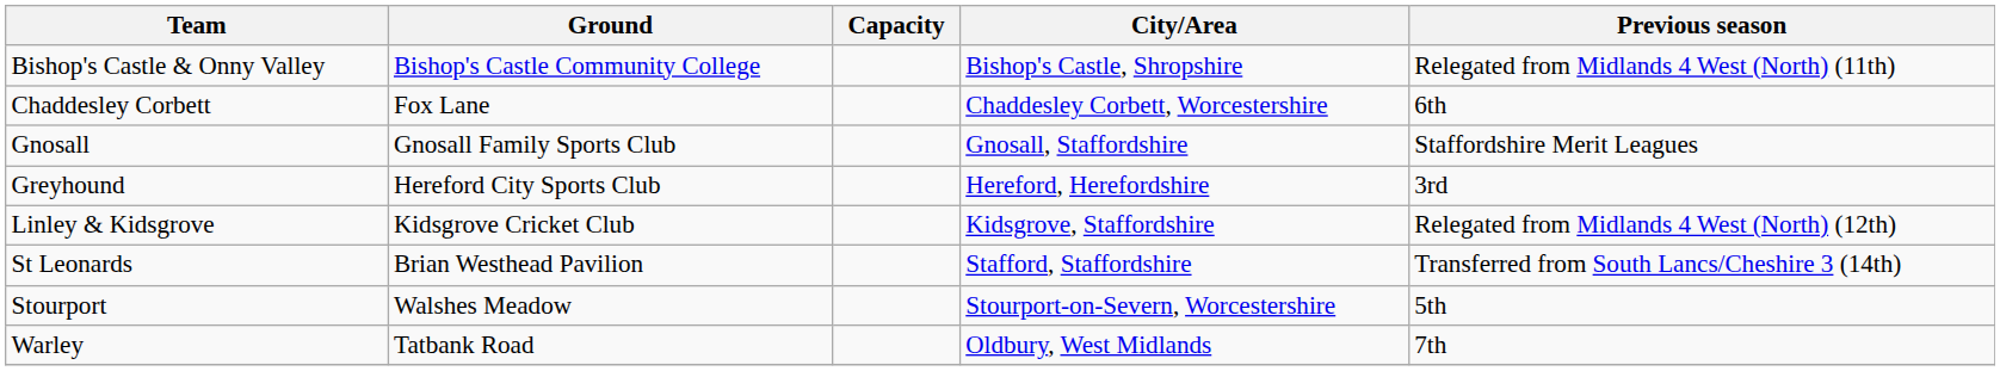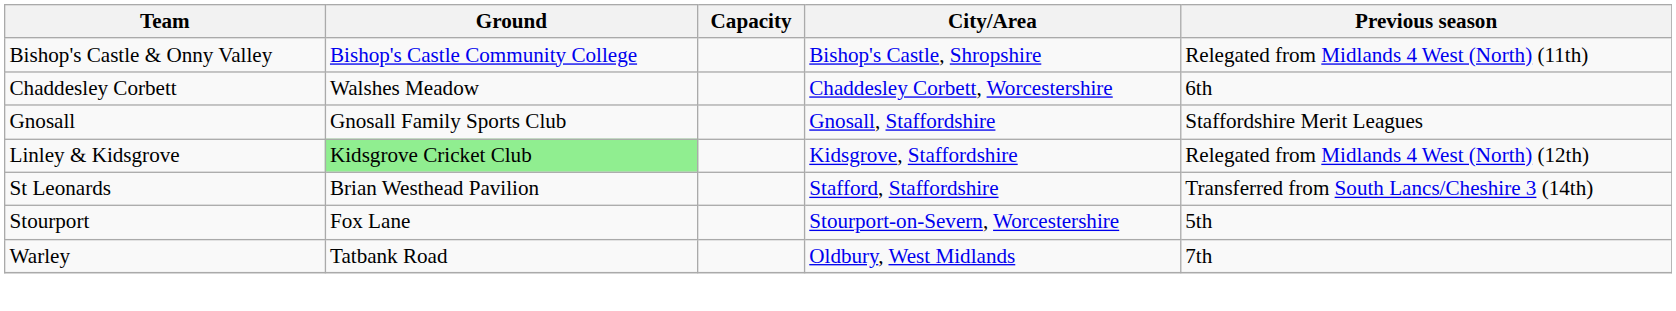 <table class="wikitable sortable" width=100%>
 <tr>
 <th>Team</th>
 <th>Ground</th>
 <th>Capacity</th>
 <th>City/Area</th>
 <th>Previous season</th>
 </tr>
 <tr>
 <td>Bishop's Castle & Onny Valley</td>
 <td><a href='#'>Bishop's Castle Community College</a></td>
 <td></td>
 <td><a href='#'>Bishop's Castle</a>, <a href='#'>Shropshire</a></td>
 <td>Relegated from <a href='#'>Midlands 4 West (North)</a> (11th)</td>
 </tr>
 <tr>
 <td>Chaddesley Corbett</td>
-<td>Fox Lane</td>
+<td>Walshes Meadow</td>
 <td></td>
 <td><a href='#'>Chaddesley Corbett</a>, <a href='#'>Worcestershire</a></td>
 <td>6th</td>
 </tr>
 <tr>
 <td>Gnosall</td>
 <td>Gnosall Family Sports Club</td>
 <td></td>
 <td><a href='#'>Gnosall</a>, <a href='#'>Staffordshire</a></td>
 <td>Staffordshire Merit Leagues</td>
 </tr>
 <tr>
-<td>Greyhound</td>
-<td>Hereford City Sports Club</td>
-<td></td>
-<td><a href='#'>Hereford</a>, <a href='#'>Herefordshire</a></td>
-<td>3rd</td>
-</tr>
-<tr>
 <td>Linley & Kidsgrove</td>
-<td>Kidsgrove Cricket Club</td>
+<td style="background: lightgreen;">Kidsgrove Cricket Club</td>
 <td></td>
 <td><a href='#'>Kidsgrove</a>, <a href='#'>Staffordshire</a></td>
 <td>Relegated from <a href='#'>Midlands 4 West (North)</a> (12th)</td>
 </tr>
 <tr>
 <td>St Leonards</td>
 <td>Brian Westhead Pavilion</td>
 <td></td>
 <td><a href='#'>Stafford</a>, <a href='#'>Staffordshire</a></td>
 <td>Transferred from <a href='#'>South Lancs/Cheshire 3</a> (14th)</td>
 </tr>
 <tr>
 <td>Stourport</td>
-<td>Walshes Meadow</td>
+<td>Fox Lane</td>
 <td></td>
 <td><a href='#'>Stourport-on-Severn</a>, <a href='#'>Worcestershire</a></td>
 <td>5th</td>
 </tr>
 <tr>
 <td>Warley</td>
 <td>Tatbank Road</td>
 <td></td>
 <td><a href='#'>Oldbury</a>, <a href='#'>West Midlands</a></td>
 <td>7th</td>
 </tr>
 <tr>
 </tr>
 </table>
